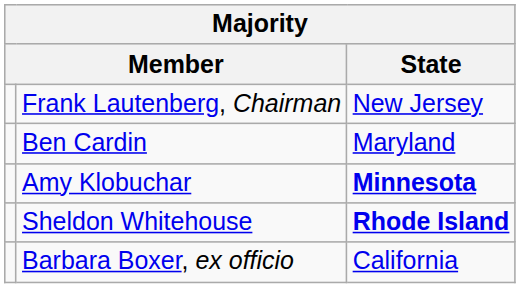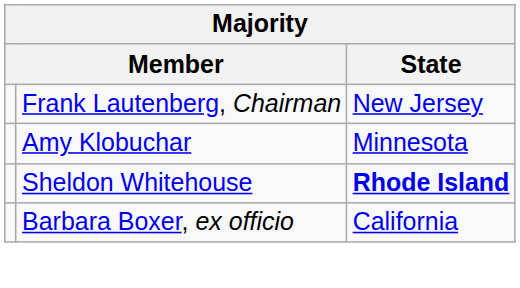 <table class=wikitable>
 <tr>
 <th colspan=3>Majority</th>
 </tr>
 <tr>
 <th colspan=2>Member</th>
 <th>State</th>
 </tr>
 <tr>
 <td></td>
 <td><a href='#'>Frank Lautenberg</a>, <em>Chairman</em></td>
 <td><a href='#'>New Jersey</a></td>
 </tr>
 <tr>
 <td></td>
-<td><a href='#'>Ben Cardin</a></td>
-<td><a href='#'>Maryland</a></td>
-</tr>
-<tr>
-<td></td>
 <td><a href='#'>Amy Klobuchar</a></td>
-<td><strong><a href='#'>Minnesota</a></strong></td>
+<td><a href='#'>Minnesota</a></td>
 </tr>
 <tr>
 <td></td>
 <td><a href='#'>Sheldon Whitehouse</a></td>
 <td><strong><a href='#'>Rhode Island</a></strong></td>
 </tr>
 <tr>
 <td></td>
 <td><a href='#'>Barbara Boxer</a>, <em>ex officio</em></td>
 <td><a href='#'>California</a></td>
 </tr>
 </table>
